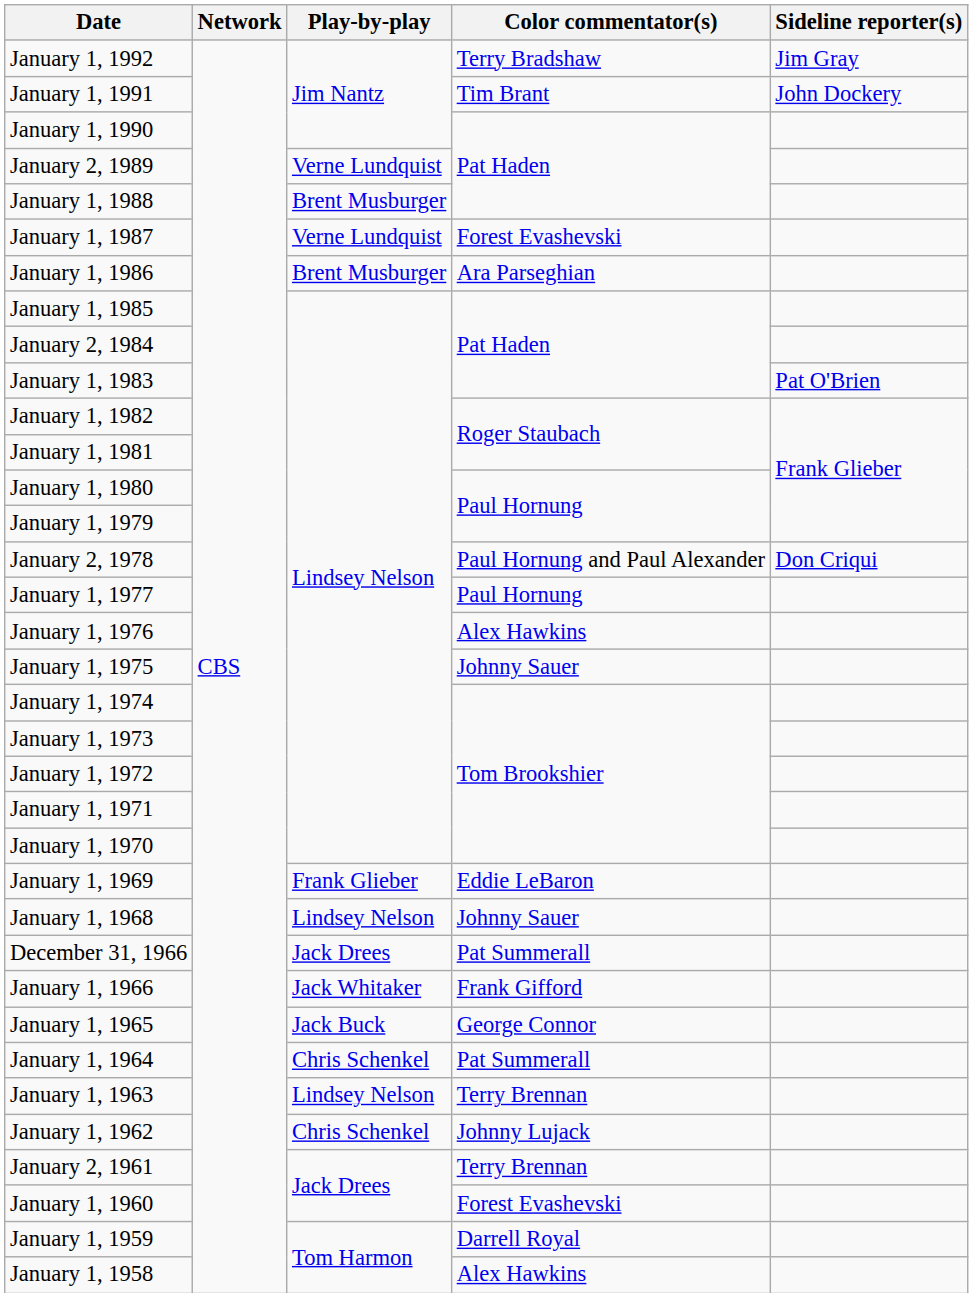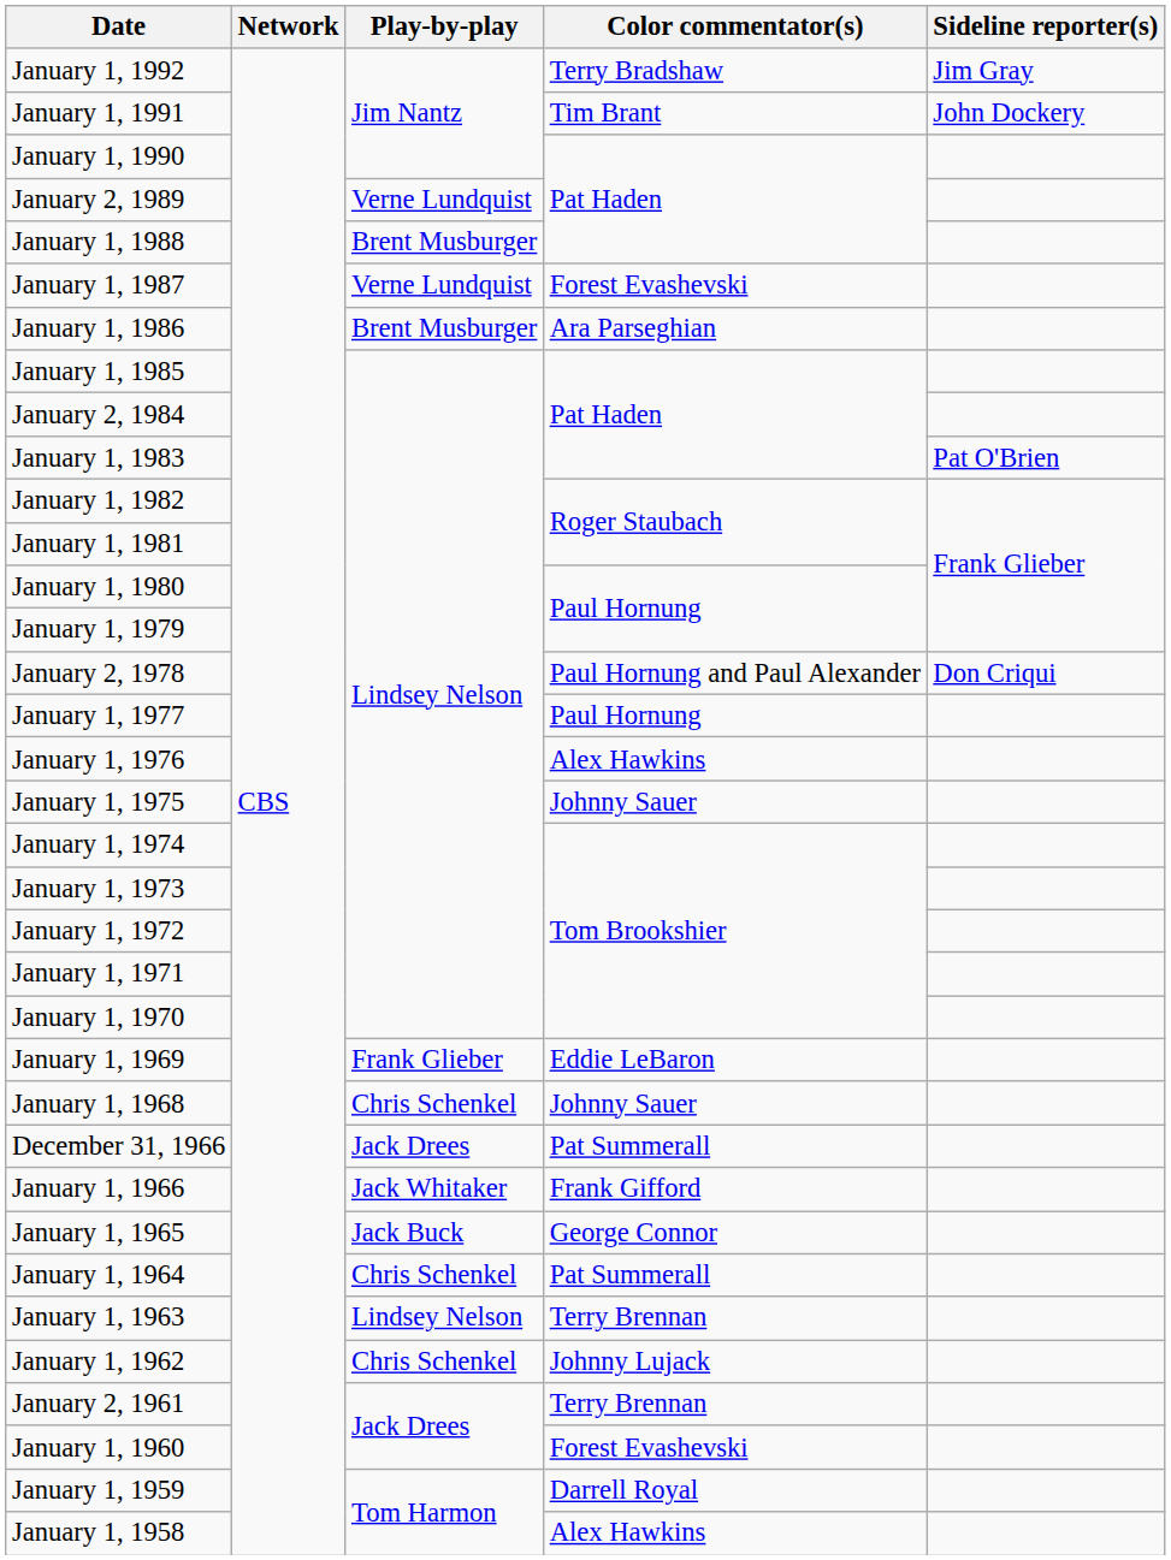 <table class="wikitable">
 <tr>
 <th>Date</th>
 <th>Network</th>
 <th>Play-by-play</th>
 <th>Color commentator(s)</th>
 <th>Sideline reporter(s)</th>
 </tr>
 <tr>
 <td>January 1, 1992</td>
 <td rowspan=35><a href='#'>CBS</a></td>
 <td rowspan=3><a href='#'>Jim Nantz</a></td>
 <td><a href='#'>Terry Bradshaw</a></td>
 <td><a href='#'>Jim Gray</a></td>
 </tr>
 <tr>
 <td>January 1, 1991</td>
 <td><a href='#'>Tim Brant</a></td>
 <td><a href='#'>John Dockery</a></td>
 </tr>
 <tr>
 <td>January 1, 1990</td>
 <td rowspan=3><a href='#'>Pat Haden</a></td>
 <td></td>
 </tr>
 <tr>
 <td>January 2, 1989</td>
 <td><a href='#'>Verne Lundquist</a></td>
 <td></td>
 </tr>
 <tr>
 <td>January 1, 1988</td>
 <td><a href='#'>Brent Musburger</a></td>
 <td></td>
 </tr>
 <tr>
 <td>January 1, 1987</td>
 <td><a href='#'>Verne Lundquist</a></td>
 <td><a href='#'>Forest Evashevski</a></td>
 <td></td>
 </tr>
 <tr>
 <td>January 1, 1986</td>
 <td><a href='#'>Brent Musburger</a></td>
 <td><a href='#'>Ara Parseghian</a></td>
 <td></td>
 </tr>
 <tr>
 <td>January 1, 1985</td>
 <td rowspan=16><a href='#'>Lindsey Nelson</a></td>
 <td rowspan=3><a href='#'>Pat Haden</a></td>
 <td></td>
 </tr>
 <tr>
 <td>January 2, 1984</td>
 <td></td>
 </tr>
 <tr>
 <td>January 1, 1983</td>
 <td><a href='#'>Pat O'Brien</a></td>
 </tr>
 <tr>
 <td>January 1, 1982</td>
 <td rowspan=2><a href='#'>Roger Staubach</a></td>
 <td rowspan=4><a href='#'>Frank Glieber</a></td>
 </tr>
 <tr>
 <td>January 1, 1981</td>
 </tr>
 <tr>
 <td>January 1, 1980</td>
 <td rowspan=2><a href='#'>Paul Hornung</a></td>
 </tr>
 <tr>
 <td>January 1, 1979</td>
 </tr>
 <tr>
 <td>January 2, 1978</td>
 <td><a href='#'>Paul Hornung</a> and Paul Alexander</td>
 <td><a href='#'>Don Criqui</a></td>
 </tr>
 <tr>
 <td>January 1, 1977</td>
 <td><a href='#'>Paul Hornung</a></td>
 <td></td>
 </tr>
 <tr>
 <td>January 1, 1976</td>
 <td><a href='#'>Alex Hawkins</a></td>
 <td></td>
 </tr>
 <tr>
 <td>January 1, 1975</td>
 <td><a href='#'>Johnny Sauer</a></td>
 <td></td>
 </tr>
 <tr>
 <td>January 1, 1974</td>
 <td rowspan=5><a href='#'>Tom Brookshier</a></td>
 <td></td>
 </tr>
 <tr>
 <td>January 1, 1973</td>
 <td></td>
 </tr>
 <tr>
 <td>January 1, 1972</td>
 <td></td>
 </tr>
 <tr>
 <td>January 1, 1971</td>
 <td></td>
 </tr>
 <tr>
 <td>January 1, 1970</td>
 <td></td>
 </tr>
 <tr>
 <td>January 1, 1969</td>
 <td><a href='#'>Frank Glieber</a></td>
 <td><a href='#'>Eddie LeBaron</a></td>
 <td></td>
 </tr>
 <tr>
 <td>January 1, 1968</td>
-<td><a href='#'>Lindsey Nelson</a></td>
+<td><a href='#'>Chris Schenkel</a></td>
 <td><a href='#'>Johnny Sauer</a></td>
 <td></td>
 </tr>
 <tr>
 <td>December 31, 1966</td>
 <td><a href='#'>Jack Drees</a></td>
 <td><a href='#'>Pat Summerall</a></td>
 <td></td>
 </tr>
 <tr>
 <td>January 1, 1966</td>
 <td><a href='#'>Jack Whitaker</a></td>
 <td><a href='#'>Frank Gifford</a></td>
 <td></td>
 </tr>
 <tr>
 <td>January 1, 1965</td>
 <td><a href='#'>Jack Buck</a></td>
 <td><a href='#'>George Connor</a></td>
 <td></td>
 </tr>
 <tr>
 <td>January 1, 1964</td>
 <td><a href='#'>Chris Schenkel</a></td>
 <td><a href='#'>Pat Summerall</a></td>
 <td></td>
 </tr>
 <tr>
 <td>January 1, 1963</td>
 <td><a href='#'>Lindsey Nelson</a></td>
 <td><a href='#'>Terry Brennan</a></td>
 <td></td>
 </tr>
 <tr>
 <td>January 1, 1962</td>
 <td><a href='#'>Chris Schenkel</a></td>
 <td><a href='#'>Johnny Lujack</a></td>
 <td></td>
 </tr>
 <tr>
 <td>January 2, 1961</td>
 <td rowspan=2><a href='#'>Jack Drees</a></td>
 <td><a href='#'>Terry Brennan</a></td>
 <td></td>
 </tr>
 <tr>
 <td>January 1, 1960</td>
 <td><a href='#'>Forest Evashevski</a></td>
 <td></td>
 </tr>
 <tr>
 <td>January 1, 1959</td>
 <td rowspan=2><a href='#'>Tom Harmon</a></td>
 <td><a href='#'>Darrell Royal</a></td>
 <td></td>
 </tr>
 <tr>
 <td>January 1, 1958</td>
 <td><a href='#'>Alex Hawkins</a></td>
 <td></td>
 </tr>
 </table>
